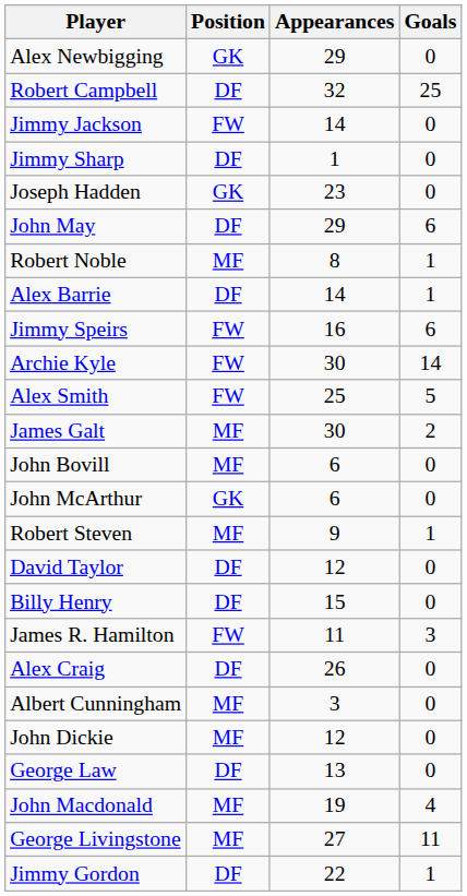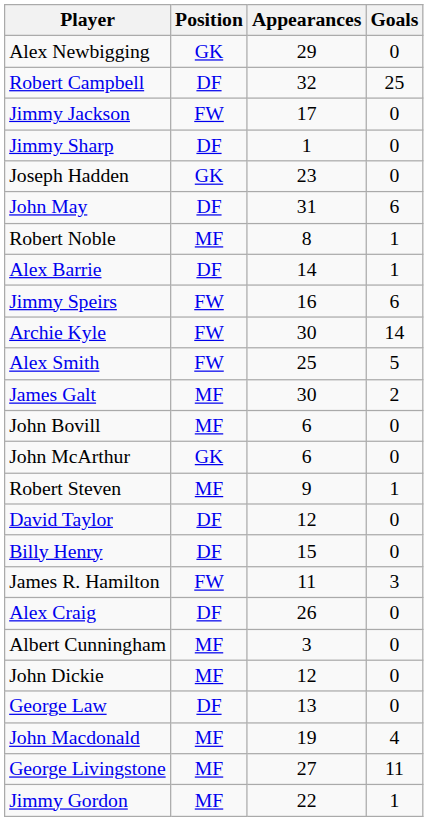 <table class="wikitable sortable" style="text-align: center;">
 <tr>
 <th>Player</th>
 <th>Position</th>
 <th>Appearances</th>
 <th>Goals</th>
 </tr>
 <tr>
 <td align="left"> Alex Newbigging</td>
 <td><a href='#'>GK</a></td>
 <td>29</td>
 <td>0</td>
 </tr>
 <tr>
 <td align="left"> <a href='#'>Robert Campbell</a></td>
 <td><a href='#'>DF</a></td>
 <td>32</td>
 <td>25</td>
 </tr>
 <tr>
 <td align="left"> <a href='#'>Jimmy Jackson</a></td>
 <td><a href='#'>FW</a></td>
-<td>14</td>
+<td>17</td>
 <td>0</td>
 </tr>
 <tr>
 <td align="left"> <a href='#'>Jimmy Sharp</a></td>
 <td><a href='#'>DF</a></td>
 <td>1</td>
 <td>0</td>
 </tr>
 <tr>
 <td align="left"> Joseph Hadden</td>
 <td><a href='#'>GK</a></td>
 <td>23</td>
 <td>0</td>
 </tr>
 <tr>
 <td align="left"> <a href='#'>John May</a></td>
 <td><a href='#'>DF</a></td>
-<td>29</td>
+<td>31</td>
 <td>6</td>
 </tr>
 <tr>
 <td align="left"> Robert Noble</td>
 <td><a href='#'>MF</a></td>
 <td>8</td>
 <td>1</td>
 </tr>
 <tr>
 <td align="left"> <a href='#'>Alex Barrie</a></td>
 <td><a href='#'>DF</a></td>
 <td>14</td>
 <td>1</td>
 </tr>
 <tr>
 <td align="left"> <a href='#'>Jimmy Speirs</a></td>
 <td><a href='#'>FW</a></td>
 <td>16</td>
 <td>6</td>
 </tr>
 <tr>
 <td align="left"> <a href='#'>Archie Kyle</a></td>
 <td><a href='#'>FW</a></td>
 <td>30</td>
 <td>14</td>
 </tr>
 <tr>
 <td align="left"> <a href='#'>Alex Smith</a></td>
 <td><a href='#'>FW</a></td>
 <td>25</td>
 <td>5</td>
 </tr>
 <tr>
 <td align="left"> <a href='#'>James Galt</a></td>
 <td><a href='#'>MF</a></td>
 <td>30</td>
 <td>2</td>
 </tr>
 <tr>
 <td align="left"> John Bovill</td>
 <td><a href='#'>MF</a></td>
 <td>6</td>
 <td>0</td>
 </tr>
 <tr>
 <td align="left"> John McArthur</td>
 <td><a href='#'>GK</a></td>
 <td>6</td>
 <td>0</td>
 </tr>
 <tr>
 <td align="left"> Robert Steven</td>
 <td><a href='#'>MF</a></td>
 <td>9</td>
 <td>1</td>
 </tr>
 <tr>
 <td align="left"> <a href='#'>David Taylor</a></td>
 <td><a href='#'>DF</a></td>
 <td>12</td>
 <td>0</td>
 </tr>
 <tr>
 <td align="left"> <a href='#'>Billy Henry</a></td>
 <td><a href='#'>DF</a></td>
 <td>15</td>
 <td>0</td>
 </tr>
 <tr>
 <td align="left"> James R. Hamilton</td>
 <td><a href='#'>FW</a></td>
 <td>11</td>
 <td>3</td>
 </tr>
 <tr>
 <td align="left"> <a href='#'>Alex Craig</a></td>
 <td><a href='#'>DF</a></td>
 <td>26</td>
 <td>0</td>
 </tr>
 <tr>
 <td align="left"> Albert Cunningham</td>
 <td><a href='#'>MF</a></td>
 <td>3</td>
 <td>0</td>
 </tr>
 <tr>
 <td align="left"> John Dickie</td>
 <td><a href='#'>MF</a></td>
 <td>12</td>
 <td>0</td>
 </tr>
 <tr>
 <td align="left"> <a href='#'>George Law</a></td>
 <td><a href='#'>DF</a></td>
 <td>13</td>
 <td>0</td>
 </tr>
 <tr>
 <td align="left"> <a href='#'>John Macdonald</a></td>
 <td><a href='#'>MF</a></td>
 <td>19</td>
 <td>4</td>
 </tr>
 <tr>
 <td align="left"> <a href='#'>George Livingstone</a></td>
 <td><a href='#'>MF</a></td>
 <td>27</td>
 <td>11</td>
 </tr>
 <tr>
 <td align="left"> <a href='#'>Jimmy Gordon</a></td>
-<td><a href='#'>DF</a></td>
+<td><a href='#'>MF</a></td>
 <td>22</td>
 <td>1</td>
 </tr>
 </table>
